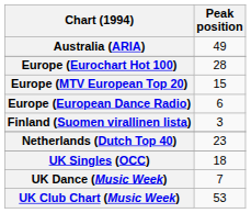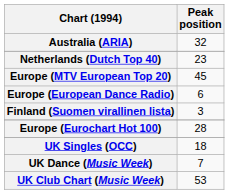 <table class="wikitable sortable plainrowheaders" style="text-align:center">
 <tr>
 <th scope="col">Chart (1994)</th>
 <th scope="col">Peak<br>position</th>
 </tr>
 <tr>
 <th scope="row">Australia (<a href='#'>ARIA</a>)</th>
-<td>49</td>
+<td>32</td>
 </tr>
 <tr>
 </tr>
 <tr>
 </tr>
 <tr>
 </tr>
 <tr>
-<th scope="row">Europe (<a href='#'>Eurochart Hot 100</a>)</th>
-<td>28</td>
+<th scope="row">Netherlands (<a href='#'>Dutch Top 40</a>)</th>
+<td>23</td>
 </tr>
 <tr>
 <th scope="row">Europe (<a href='#'>MTV European Top 20</a>)</th>
-<td>15</td>
+<td>45</td>
 </tr>
 <tr>
 <th scope="row">Europe (<a href='#'>European Dance Radio</a>)</th>
 <td>6</td>
 </tr>
 <tr>
 <th scope="row">Finland (<a href='#'>Suomen virallinen lista</a>)</th>
 <td>3</td>
 </tr>
 <tr>
 </tr>
 <tr>
-<th scope="row">Netherlands (<a href='#'>Dutch Top 40</a>)</th>
-<td>23</td>
+<th scope="row">Europe (<a href='#'>Eurochart Hot 100</a>)</th>
+<td>28</td>
 </tr>
 <tr>
 </tr>
 <tr>
 </tr>
 <tr>
 </tr>
 <tr>
 <th scope="row"><a href='#'>UK Singles</a> (<a href='#'>OCC</a>)</th>
 <td>18</td>
 </tr>
 <tr>
 <th scope="row">UK Dance (<em><a href='#'>Music Week</a></em>)</th>
 <td>7</td>
 </tr>
 <tr>
 <th scope="row"><a href='#'>UK Club Chart</a> (<em><a href='#'>Music Week</a></em>)</th>
 <td>53</td>
 </tr>
 </table>
